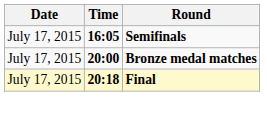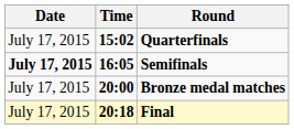 <table class="wikitable">
 <tr>
 <th>Date</th>
 <th>Time</th>
 <th>Round</th>
 </tr>
 <tr>
 <td>July 17, 2015</td>
+<td><strong>15:02</strong></td>
+<td><strong>Quarterfinals</strong></td>
+</tr>
+<tr>
+<td><strong>July 17, 2015</strong></td>
 <td><strong>16:05</strong></td>
 <td><strong>Semifinals</strong></td>
 </tr>
 <tr>
 <td>July 17, 2015</td>
 <td><strong>20:00</strong></td>
 <td><strong>Bronze medal matches</strong></td>
 </tr>
 <tr style=background:lemonchiffon>
 <td>July 17, 2015</td>
 <td><strong>20:18</strong></td>
 <td><strong>Final</strong></td>
 </tr>
 </table>
